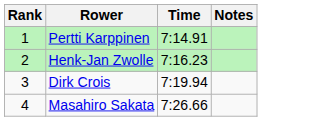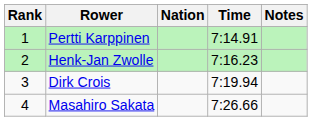 <table class="wikitable sortable" style="text-align:center">
 <tr>
 <th>Rank</th>
 <th>Rower</th>
+<th>Nation</th>
 <th>Time</th>
 <th>Notes</th>
 </tr>
 <tr bgcolor=bbf3bb>
 <td>1</td>
 <td data-sort-value="Karppinen, Pertti" align=left><a href='#'>Pertti Karppinen</a></td>
+<td align=left></td>
 <td>7:14.91</td>
 <td></td>
 </tr>
 <tr bgcolor=bbf3bb>
 <td>2</td>
 <td data-sort-value="Zwolle, Henk-Jan" align=left><a href='#'>Henk-Jan Zwolle</a></td>
+<td align=left></td>
 <td>7:16.23</td>
 <td></td>
 </tr>
 <tr>
 <td>3</td>
 <td data-sort-value="Crois, Dirk" align=left><a href='#'>Dirk Crois</a></td>
+<td align=left></td>
 <td>7:19.94</td>
 <td></td>
 </tr>
 <tr>
 <td>4</td>
 <td data-sort-value="Sakata, Masahiro" align=left><a href='#'>Masahiro Sakata</a></td>
+<td align=left></td>
 <td>7:26.66</td>
 <td></td>
 </tr>
 </table>
